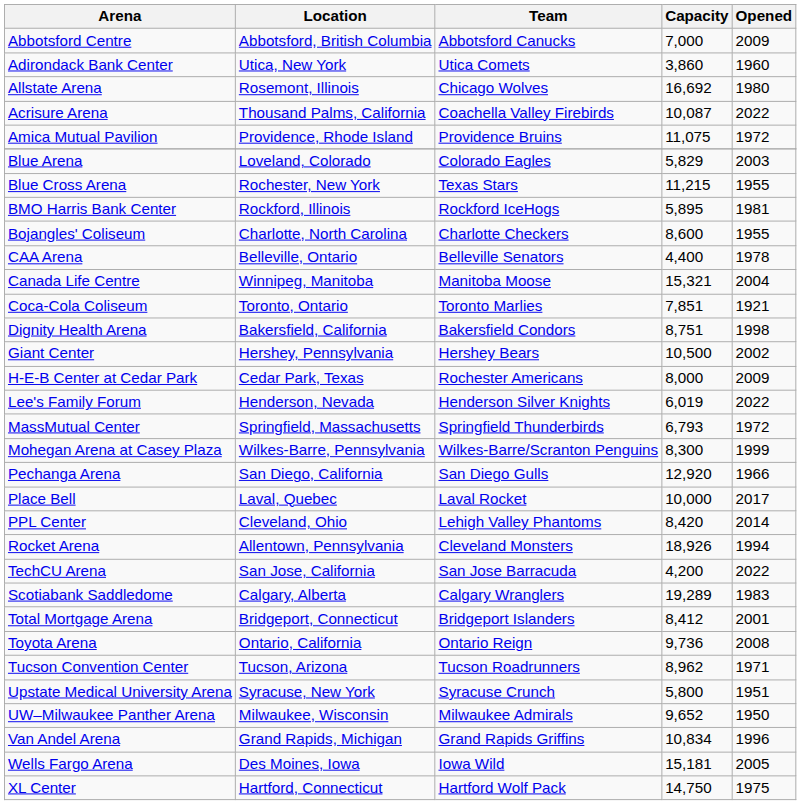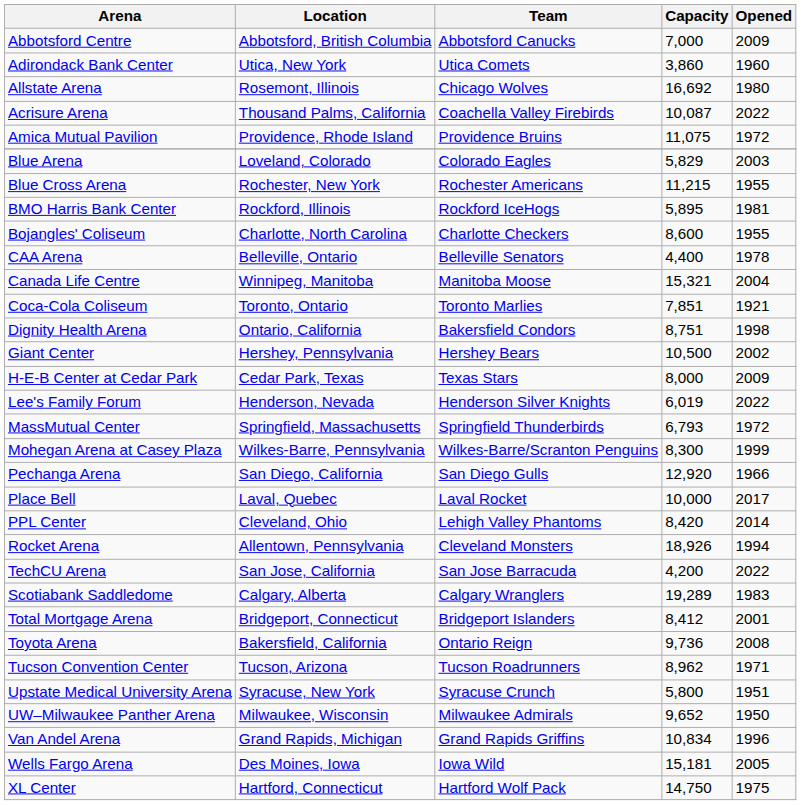 <table class="wikitable sortable">
 <tr>
 <th>Arena</th>
 <th>Location</th>
 <th>Team</th>
 <th>Capacity</th>
 <th>Opened</th>
 </tr>
 <tr>
 <td><a href='#'>Abbotsford Centre</a></td>
 <td><a href='#'>Abbotsford, British Columbia</a></td>
 <td><a href='#'>Abbotsford Canucks</a></td>
 <td>7,000</td>
 <td>2009</td>
 </tr>
 <tr>
 <td><a href='#'>Adirondack Bank Center</a></td>
 <td><a href='#'>Utica, New York</a></td>
 <td><a href='#'>Utica Comets</a></td>
 <td>3,860</td>
 <td>1960</td>
 </tr>
 <tr>
 <td><a href='#'>Allstate Arena</a></td>
 <td><a href='#'>Rosemont, Illinois</a></td>
 <td><a href='#'>Chicago Wolves</a></td>
 <td>16,692</td>
 <td>1980</td>
 </tr>
 <tr>
 <td><a href='#'>Acrisure Arena</a></td>
 <td><a href='#'>Thousand Palms, California</a></td>
 <td><a href='#'>Coachella Valley Firebirds</a></td>
 <td>10,087</td>
 <td>2022</td>
 </tr>
 <tr>
 <td><a href='#'>Amica Mutual Pavilion</a></td>
 <td><a href='#'>Providence, Rhode Island</a></td>
 <td><a href='#'>Providence Bruins</a></td>
 <td>11,075</td>
 <td>1972</td>
 </tr>
 <tr>
 </tr>
 <tr>
 <td><a href='#'>Blue Arena</a></td>
 <td><a href='#'>Loveland, Colorado</a></td>
 <td><a href='#'>Colorado Eagles</a></td>
 <td>5,829</td>
 <td>2003</td>
 </tr>
 <tr>
 <td><a href='#'>Blue Cross Arena</a></td>
 <td><a href='#'>Rochester, New York</a></td>
-<td><a href='#'>Texas Stars</a></td>
+<td><a href='#'>Rochester Americans</a></td>
 <td>11,215</td>
 <td>1955</td>
 </tr>
 <tr>
 <td><a href='#'>BMO Harris Bank Center</a></td>
 <td><a href='#'>Rockford, Illinois</a></td>
 <td><a href='#'>Rockford IceHogs</a></td>
 <td>5,895</td>
 <td>1981</td>
 </tr>
 <tr>
 <td><a href='#'>Bojangles' Coliseum</a></td>
 <td><a href='#'>Charlotte, North Carolina</a></td>
 <td><a href='#'>Charlotte Checkers</a></td>
 <td>8,600</td>
 <td>1955</td>
 </tr>
 <tr>
 <td><a href='#'>CAA Arena</a></td>
 <td><a href='#'>Belleville, Ontario</a></td>
 <td><a href='#'>Belleville Senators</a></td>
 <td>4,400</td>
 <td>1978</td>
 </tr>
 <tr>
 <td><a href='#'>Canada Life Centre</a></td>
 <td><a href='#'>Winnipeg, Manitoba</a></td>
 <td><a href='#'>Manitoba Moose</a></td>
 <td>15,321</td>
 <td>2004</td>
 </tr>
 <tr>
 <td><a href='#'>Coca-Cola Coliseum</a></td>
 <td><a href='#'>Toronto, Ontario</a></td>
 <td><a href='#'>Toronto Marlies</a></td>
 <td>7,851</td>
 <td>1921</td>
 </tr>
 <tr>
 <td><a href='#'>Dignity Health Arena</a></td>
-<td><a href='#'>Bakersfield, California</a></td>
+<td><a href='#'>Ontario, California</a></td>
 <td><a href='#'>Bakersfield Condors</a></td>
 <td>8,751</td>
 <td>1998</td>
 </tr>
 <tr>
 <td><a href='#'>Giant Center</a></td>
 <td><a href='#'>Hershey, Pennsylvania</a></td>
 <td><a href='#'>Hershey Bears</a></td>
 <td>10,500</td>
 <td>2002</td>
 </tr>
 <tr>
 <td><a href='#'>H-E-B Center at Cedar Park</a></td>
 <td><a href='#'>Cedar Park, Texas</a></td>
-<td><a href='#'>Rochester Americans</a></td>
+<td><a href='#'>Texas Stars</a></td>
 <td>8,000</td>
 <td>2009</td>
 </tr>
 <tr>
 <td><a href='#'>Lee's Family Forum</a></td>
 <td><a href='#'>Henderson, Nevada</a></td>
 <td><a href='#'>Henderson Silver Knights</a></td>
 <td>6,019</td>
 <td>2022</td>
 </tr>
 <tr>
 <td><a href='#'>MassMutual Center</a></td>
 <td><a href='#'>Springfield, Massachusetts</a></td>
 <td><a href='#'>Springfield Thunderbirds</a></td>
 <td>6,793</td>
 <td>1972</td>
 </tr>
 <tr>
 <td><a href='#'>Mohegan Arena at Casey Plaza</a></td>
 <td><a href='#'>Wilkes-Barre, Pennsylvania</a></td>
 <td><a href='#'>Wilkes-Barre/Scranton Penguins</a></td>
 <td>8,300</td>
 <td>1999</td>
 </tr>
 <tr>
 <td><a href='#'>Pechanga Arena</a></td>
 <td><a href='#'>San Diego, California</a></td>
 <td><a href='#'>San Diego Gulls</a></td>
 <td>12,920</td>
 <td>1966</td>
 </tr>
 <tr>
 <td><a href='#'>Place Bell</a></td>
 <td><a href='#'>Laval, Quebec</a></td>
 <td><a href='#'>Laval Rocket</a></td>
 <td>10,000</td>
 <td>2017</td>
 </tr>
 <tr>
 <td><a href='#'>PPL Center</a></td>
 <td><a href='#'>Cleveland, Ohio</a></td>
 <td><a href='#'>Lehigh Valley Phantoms</a></td>
 <td>8,420</td>
 <td>2014</td>
 </tr>
 <tr>
 <td><a href='#'>Rocket Arena</a></td>
 <td><a href='#'>Allentown, Pennsylvania</a></td>
 <td><a href='#'>Cleveland Monsters</a></td>
 <td>18,926</td>
 <td>1994</td>
 </tr>
 <tr>
 <td><a href='#'>TechCU Arena</a></td>
 <td><a href='#'>San Jose, California</a></td>
 <td><a href='#'>San Jose Barracuda</a></td>
 <td>4,200</td>
 <td>2022</td>
 </tr>
 <tr>
 <td><a href='#'>Scotiabank Saddledome</a></td>
 <td><a href='#'>Calgary, Alberta</a></td>
 <td><a href='#'>Calgary Wranglers</a></td>
 <td>19,289</td>
 <td>1983</td>
 </tr>
 <tr>
 <td><a href='#'>Total Mortgage Arena</a></td>
 <td><a href='#'>Bridgeport, Connecticut</a></td>
 <td><a href='#'>Bridgeport Islanders</a></td>
 <td>8,412</td>
 <td>2001</td>
 </tr>
 <tr>
 <td><a href='#'>Toyota Arena</a></td>
-<td><a href='#'>Ontario, California</a></td>
+<td><a href='#'>Bakersfield, California</a></td>
 <td><a href='#'>Ontario Reign</a></td>
 <td>9,736</td>
 <td>2008</td>
 </tr>
 <tr>
 <td><a href='#'>Tucson Convention Center</a></td>
 <td><a href='#'>Tucson, Arizona</a></td>
 <td><a href='#'>Tucson Roadrunners</a></td>
 <td>8,962</td>
 <td>1971</td>
 </tr>
 <tr>
 <td><a href='#'>Upstate Medical University Arena</a></td>
 <td><a href='#'>Syracuse, New York</a></td>
 <td><a href='#'>Syracuse Crunch</a></td>
 <td>5,800</td>
 <td>1951</td>
 </tr>
 <tr>
 <td><a href='#'>UW–Milwaukee Panther Arena</a></td>
 <td><a href='#'>Milwaukee, Wisconsin</a></td>
 <td><a href='#'>Milwaukee Admirals</a></td>
 <td>9,652</td>
 <td>1950</td>
 </tr>
 <tr>
 <td><a href='#'>Van Andel Arena</a></td>
 <td><a href='#'>Grand Rapids, Michigan</a></td>
 <td><a href='#'>Grand Rapids Griffins</a></td>
 <td>10,834</td>
 <td>1996</td>
 </tr>
 <tr>
 <td><a href='#'>Wells Fargo Arena</a></td>
 <td><a href='#'>Des Moines, Iowa</a></td>
 <td><a href='#'>Iowa Wild</a></td>
 <td>15,181</td>
 <td>2005</td>
 </tr>
 <tr>
 <td><a href='#'>XL Center</a></td>
 <td><a href='#'>Hartford, Connecticut</a></td>
 <td><a href='#'>Hartford Wolf Pack</a></td>
 <td>14,750</td>
 <td>1975</td>
 </tr>
 </table>
